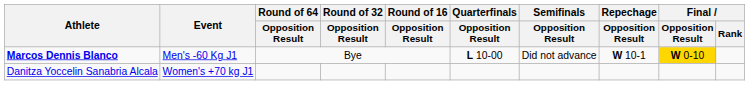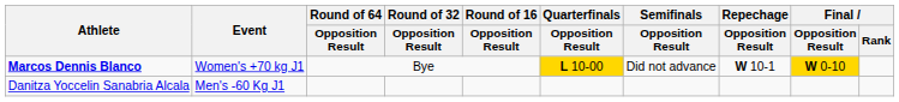 <table class="wikitable" style="font-size:90%">
 <tr>
 <th rowspan="2">Athlete</th>
 <th rowspan="2">Event</th>
 <th>Round of 64</th>
 <th>Round of 32</th>
 <th>Round of 16</th>
 <th>Quarterfinals</th>
 <th>Semifinals</th>
 <th>Repechage</th>
 <th colspan=2>Final / </th>
 </tr>
 <tr style="font-size:95%">
 <th>Opposition<br>Result</th>
 <th>Opposition<br>Result</th>
 <th>Opposition<br>Result</th>
 <th>Opposition<br>Result</th>
 <th>Opposition<br>Result</th>
 <th>Opposition<br>Result</th>
 <th>Opposition<br>Result</th>
 <th>Rank</th>
 </tr>
 <tr align=center>
 <td align=left><strong><a href='#'>Marcos Dennis Blanco</a></strong></td>
-<td align=left><a href='#'>Men's -60 Kg J1</a></td>
+<td align=left><a href='#'>Women's +70 kg J1</a></td>
 <td colspan=3>Bye</td>
-<td> <strong>L</strong> 10-00</td>
+<td style="background: gold;"> <strong>L</strong> 10-00</td>
 <td>Did not advance</td>
 <td> <strong>W</strong> 10-1</td>
 <td style="background: gold;"> <strong>W</strong> 0-10</td>
 <td></td>
 </tr>
 <tr align=center>
 <td align=left><a href='#'>Danitza Yoccelin Sanabria Alcala</a></td>
-<td align=left><a href='#'>Women's +70 kg J1</a></td>
+<td align=left><a href='#'>Men's -60 Kg J1</a></td>
 <td></td>
 <td></td>
 <td></td>
 <td></td>
 <td></td>
 <td></td>
 <td></td>
 <td></td>
 </tr>
 </table>
